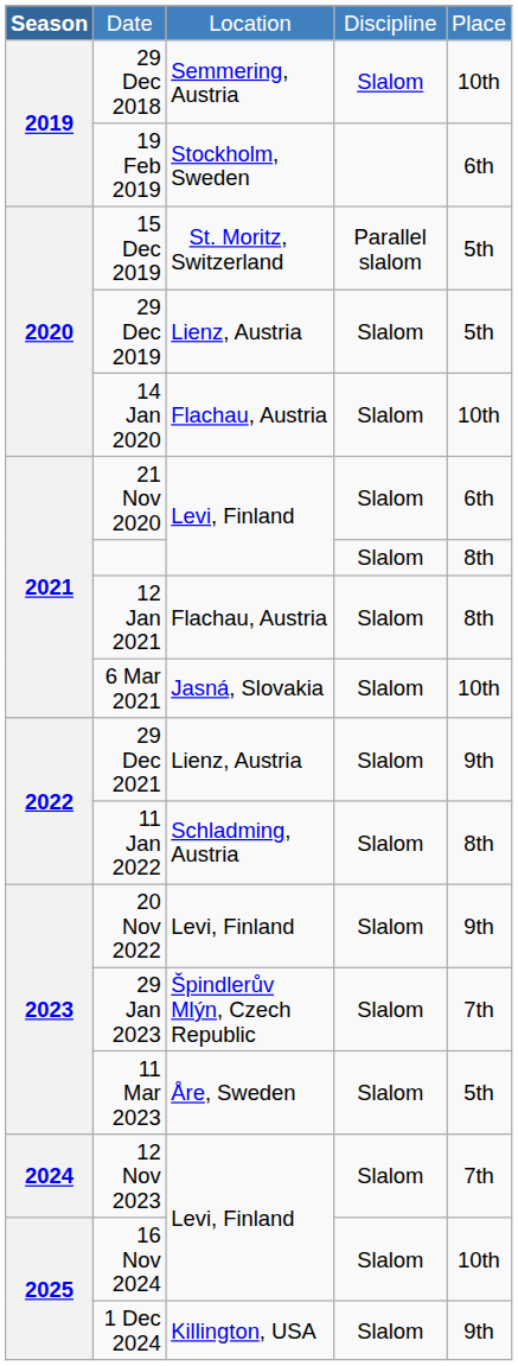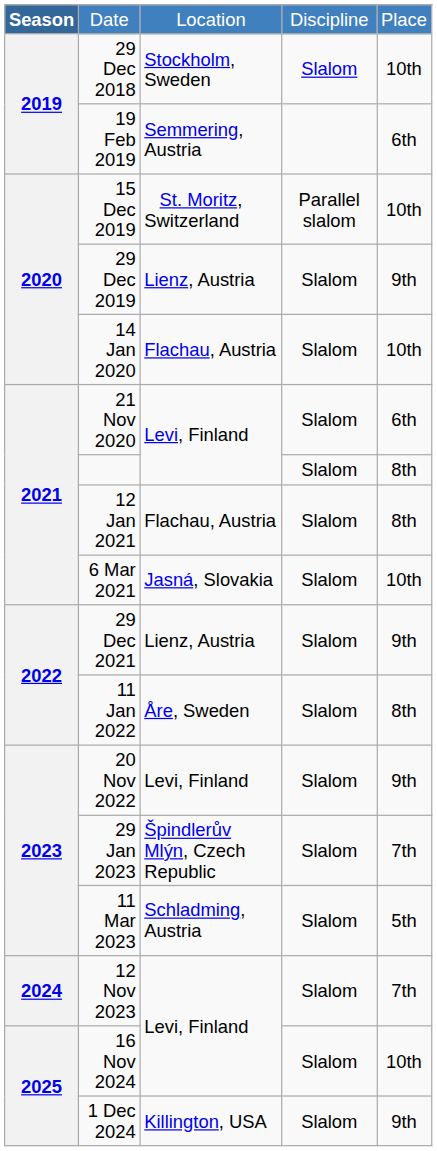 <table class="wikitable"  style="font-size:95%; text-align:center; border:gray solid 1px; width:40%;">
 <tr style="background:#369; color:white;">
 <td rowspan="2" style="width:10%;"><strong>Season</strong></td>
 </tr>
 <tr style="background:#4180be; color:white;">
 <td>Date</td>
 <td>Location</td>
 <td>Discipline</td>
 <td>Place</td>
 </tr>
 <tr>
 <th rowspan="2"><strong><a href='#'>2019</a></strong></th>
 <td align="right">29 Dec 2018</td>
-<td align=left> <a href='#'>Semmering</a>, Austria</td>
+<td align=left> <a href='#'>Stockholm</a>, Sweden</td>
 <td><a href='#'>Slalom</a></td>
 <td>10th</td>
 </tr>
 <tr>
 <td align="right">19 Feb 2019</td>
-<td align=left> <a href='#'>Stockholm</a>, Sweden</td>
+<td align=left> <a href='#'>Semmering</a>, Austria</td>
 <td></td>
 <td>6th</td>
 </tr>
 <tr>
 <th rowspan="3"><strong><a href='#'>2020</a></strong></th>
 <td align="right">15 Dec 2019</td>
 <td align=left>   <a href='#'>St. Moritz</a>, Switzerland</td>
 <td>Parallel slalom</td>
-<td>5th</td>
+<td>10th</td>
 </tr>
 <tr>
 <td align="right">29 Dec 2019</td>
 <td align=left> <a href='#'>Lienz</a>, Austria</td>
 <td>Slalom</td>
-<td>5th</td>
+<td>9th</td>
 </tr>
 <tr>
 <td align="right">14 Jan 2020</td>
 <td align=left> <a href='#'>Flachau</a>, Austria</td>
 <td>Slalom</td>
 <td>10th</td>
 </tr>
 <tr>
 <th rowspan="4"><strong><a href='#'>2021</a></strong></th>
 <td align="right">21 Nov 2020</td>
 <td align=left rowspan="2"> <a href='#'>Levi</a>, Finland</td>
 <td>Slalom</td>
 <td>6th</td>
 </tr>
 <tr>
 <td align="right"></td>
 <td>Slalom</td>
 <td>8th</td>
 </tr>
 <tr>
 <td align="right">12 Jan 2021</td>
 <td align=left> Flachau, Austria</td>
 <td>Slalom</td>
 <td>8th</td>
 </tr>
 <tr>
 <td align="right">6 Mar 2021</td>
 <td align=left> <a href='#'>Jasná</a>, Slovakia</td>
 <td>Slalom</td>
 <td>10th</td>
 </tr>
 <tr>
 <th rowspan="2"><strong><a href='#'>2022</a></strong></th>
 <td align="right">29 Dec 2021</td>
 <td align=left> Lienz, Austria</td>
 <td>Slalom</td>
 <td>9th</td>
 </tr>
 <tr>
 <td align="right">11 Jan 2022</td>
-<td align=left> <a href='#'>Schladming</a>, Austria</td>
+<td align=left> <a href='#'>Åre</a>, Sweden</td>
 <td>Slalom</td>
 <td>8th</td>
 </tr>
 <tr>
 <th rowspan="3"><strong><a href='#'>2023</a></strong></th>
 <td align="right">20 Nov 2022</td>
 <td align=left> Levi, Finland</td>
 <td>Slalom</td>
 <td>9th</td>
 </tr>
 <tr>
 <td align="right">29 Jan 2023</td>
 <td align=left> <a href='#'>Špindlerův Mlýn</a>, Czech Republic</td>
 <td>Slalom</td>
 <td>7th</td>
 </tr>
 <tr>
 <td align="right">11 Mar 2023</td>
-<td align=left> <a href='#'>Åre</a>, Sweden</td>
+<td align=left> <a href='#'>Schladming</a>, Austria</td>
 <td>Slalom</td>
 <td>5th</td>
 </tr>
 <tr>
 <th><strong><a href='#'>2024</a></strong></th>
 <td align="right">12 Nov 2023</td>
 <td rowspan="2" align=left> Levi, Finland</td>
 <td>Slalom</td>
 <td>7th</td>
 </tr>
 <tr>
 <th rowspan="2"><strong><a href='#'>2025</a></strong></th>
 <td align="right">16 Nov 2024</td>
 <td>Slalom</td>
 <td>10th</td>
 </tr>
 <tr>
 <td align="right">1 Dec 2024</td>
 <td align=left> <a href='#'>Killington</a>, USA</td>
 <td>Slalom</td>
 <td>9th</td>
 </tr>
 </table>
